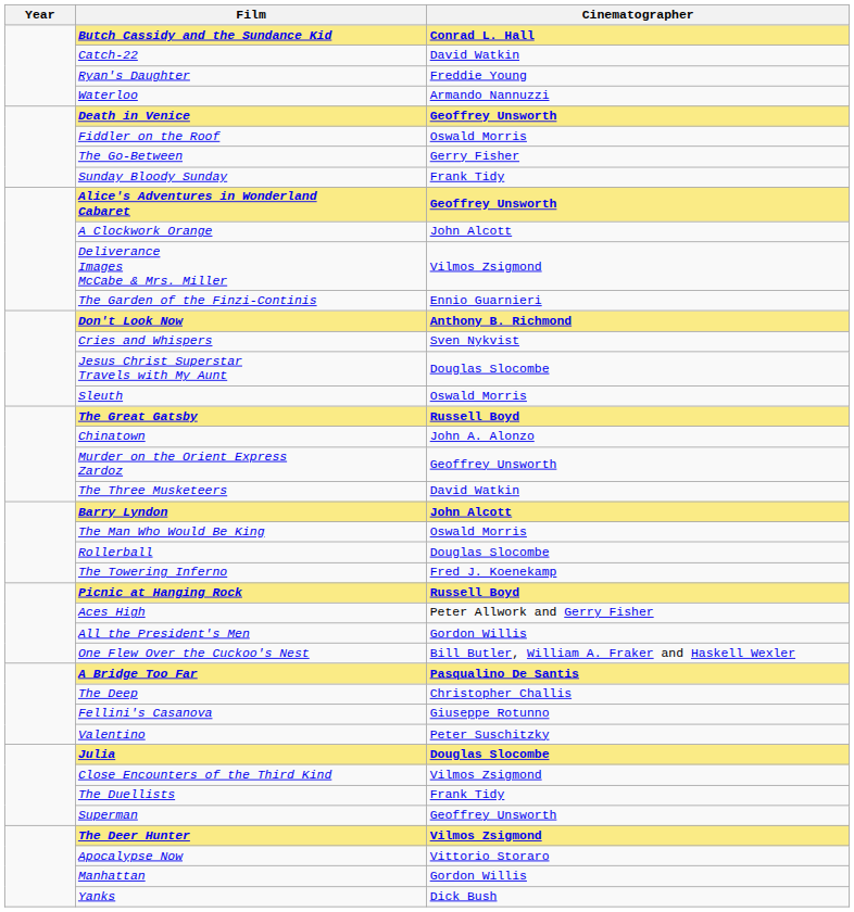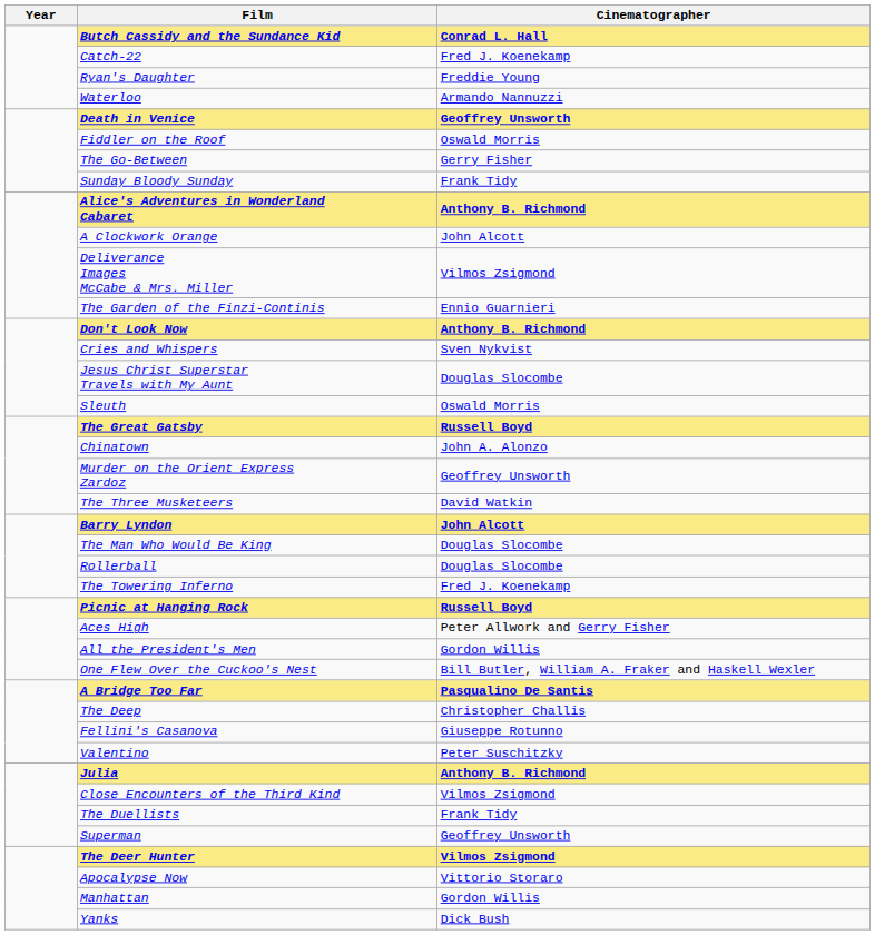 <table class="wikitable" style="width:100%;" cellpadding="5">
 <tr>
 <th style="width:5%;">Year</th>
 <th style="width:25%;">Film</th>
 <th style="width:30%;">Cinematographer</th>
 </tr>
 <tr>
 <td rowspan="4"></td>
 <td style="background:#FAEB86"><strong><em><a href='#'>Butch Cassidy and the Sundance Kid</a></em></strong></td>
 <td style="background:#FAEB86"><strong><a href='#'>Conrad L. Hall</a></strong></td>
 </tr>
 <tr>
 <td><em><a href='#'>Catch-22</a></em></td>
-<td><a href='#'>David Watkin</a></td>
+<td><a href='#'>Fred J. Koenekamp</a></td>
 </tr>
 <tr>
 <td><em><a href='#'>Ryan's Daughter</a></em></td>
 <td><a href='#'>Freddie Young</a></td>
 </tr>
 <tr>
 <td><em><a href='#'>Waterloo</a></em></td>
 <td><a href='#'>Armando Nannuzzi</a></td>
 </tr>
 <tr>
 <td rowspan="4"></td>
 <td style="background:#FAEB86"><strong><em><a href='#'>Death in Venice</a></em></strong></td>
 <td style="background:#FAEB86"><strong><a href='#'>Geoffrey Unsworth</a></strong></td>
 </tr>
 <tr>
 <td><em><a href='#'>Fiddler on the Roof</a></em></td>
 <td><a href='#'>Oswald Morris</a></td>
 </tr>
 <tr>
 <td><em><a href='#'>The Go-Between</a></em></td>
 <td><a href='#'>Gerry Fisher</a></td>
 </tr>
 <tr>
 <td><em><a href='#'>Sunday Bloody Sunday</a></em></td>
 <td><a href='#'>Frank Tidy</a></td>
 </tr>
 <tr>
 <td rowspan="4"></td>
 <td style="background:#FAEB86"><strong><em><a href='#'>Alice's Adventures in Wonderland</a></em></strong> <br> <strong><em><a href='#'>Cabaret</a></em></strong></td>
-<td style="background:#FAEB86"><strong><a href='#'>Geoffrey Unsworth</a> </strong></td>
+<td style="background:#FAEB86"><strong><a href='#'>Anthony B. Richmond</a></strong></td>
 </tr>
 <tr>
 <td><em><a href='#'>A Clockwork Orange</a></em></td>
 <td><a href='#'>John Alcott</a></td>
 </tr>
 <tr>
 <td><em><a href='#'>Deliverance</a></em> <br> <em><a href='#'>Images</a></em> <br> <em><a href='#'>McCabe & Mrs. Miller</a></em></td>
 <td><a href='#'>Vilmos Zsigmond</a> </td>
 </tr>
 <tr>
 <td><em><a href='#'>The Garden of the Finzi-Continis</a></em></td>
 <td><a href='#'>Ennio Guarnieri</a></td>
 </tr>
 <tr>
 <td rowspan="4"></td>
 <td style="background:#FAEB86"><strong><em><a href='#'>Don't Look Now</a></em></strong></td>
 <td style="background:#FAEB86"><strong><a href='#'>Anthony B. Richmond</a></strong></td>
 </tr>
 <tr>
 <td><em><a href='#'>Cries and Whispers</a></em></td>
 <td><a href='#'>Sven Nykvist</a></td>
 </tr>
 <tr>
 <td><em><a href='#'>Jesus Christ Superstar</a></em> <br> <em><a href='#'>Travels with My Aunt</a></em></td>
 <td><a href='#'>Douglas Slocombe</a> </td>
 </tr>
 <tr>
 <td><em><a href='#'>Sleuth</a></em></td>
 <td><a href='#'>Oswald Morris</a></td>
 </tr>
 <tr>
 <td rowspan="4"></td>
 <td style="background:#FAEB86"><strong><em><a href='#'>The Great Gatsby</a></em></strong></td>
 <td style="background:#FAEB86"><strong><a href='#'>Russell Boyd</a></strong></td>
 </tr>
 <tr>
 <td><em><a href='#'>Chinatown</a></em></td>
 <td><a href='#'>John A. Alonzo</a></td>
 </tr>
 <tr>
 <td><em><a href='#'>Murder on the Orient Express</a></em> <br> <em><a href='#'>Zardoz</a></em></td>
 <td><a href='#'>Geoffrey Unsworth</a> </td>
 </tr>
 <tr>
 <td><em><a href='#'>The Three Musketeers</a></em></td>
 <td><a href='#'>David Watkin</a></td>
 </tr>
 <tr>
 <td rowspan="4"></td>
 <td style="background:#FAEB86"><strong><em><a href='#'>Barry Lyndon</a></em></strong></td>
 <td style="background:#FAEB86"><strong><a href='#'>John Alcott</a></strong></td>
 </tr>
 <tr>
 <td><em><a href='#'>The Man Who Would Be King</a></em></td>
-<td><a href='#'>Oswald Morris</a></td>
+<td><a href='#'>Douglas Slocombe</a> </td>
 </tr>
 <tr>
 <td><em><a href='#'>Rollerball</a></em></td>
 <td><a href='#'>Douglas Slocombe</a></td>
 </tr>
 <tr>
 <td><em><a href='#'>The Towering Inferno</a></em></td>
 <td><a href='#'>Fred J. Koenekamp</a></td>
 </tr>
 <tr>
 <td rowspan="4"></td>
 <td style="background:#FAEB86"><strong><em><a href='#'>Picnic at Hanging Rock</a></em></strong></td>
 <td style="background:#FAEB86"><strong><a href='#'>Russell Boyd</a></strong></td>
 </tr>
 <tr>
 <td><em><a href='#'>Aces High</a></em></td>
 <td>Peter Allwork and <a href='#'>Gerry Fisher</a></td>
 </tr>
 <tr>
 <td><em><a href='#'>All the President's Men</a></em></td>
 <td><a href='#'>Gordon Willis</a></td>
 </tr>
 <tr>
 <td><em><a href='#'>One Flew Over the Cuckoo's Nest</a></em></td>
 <td><a href='#'>Bill Butler</a>, <a href='#'>William A. Fraker</a> and <a href='#'>Haskell Wexler</a></td>
 </tr>
 <tr>
 <td rowspan="4"></td>
 <td style="background:#FAEB86"><strong><em><a href='#'>A Bridge Too Far</a></em></strong></td>
 <td style="background:#FAEB86"><strong><a href='#'>Pasqualino De Santis</a></strong></td>
 </tr>
 <tr>
 <td><em><a href='#'>The Deep</a></em></td>
 <td><a href='#'>Christopher Challis</a></td>
 </tr>
 <tr>
 <td><em><a href='#'>Fellini's Casanova</a></em></td>
 <td><a href='#'>Giuseppe Rotunno</a></td>
 </tr>
 <tr>
 <td><em><a href='#'>Valentino</a></em></td>
 <td><a href='#'>Peter Suschitzky</a></td>
 </tr>
 <tr>
 <td rowspan="4"></td>
 <td style="background:#FAEB86"><strong><em><a href='#'>Julia</a></em></strong></td>
-<td style="background:#FAEB86"><strong><a href='#'>Douglas Slocombe</a></strong></td>
+<td style="background:#FAEB86"><strong><a href='#'>Anthony B. Richmond</a></strong></td>
 </tr>
 <tr>
 <td><em><a href='#'>Close Encounters of the Third Kind</a></em></td>
 <td><a href='#'>Vilmos Zsigmond</a></td>
 </tr>
 <tr>
 <td><em><a href='#'>The Duellists</a></em></td>
 <td><a href='#'>Frank Tidy</a></td>
 </tr>
 <tr>
 <td><em><a href='#'>Superman</a></em></td>
 <td><a href='#'>Geoffrey Unsworth</a></td>
 </tr>
 <tr>
 <td rowspan="4"></td>
 <td style="background:#FAEB86"><strong><em><a href='#'>The Deer Hunter</a></em></strong></td>
 <td style="background:#FAEB86"><strong><a href='#'>Vilmos Zsigmond</a></strong></td>
 </tr>
 <tr>
 <td><em><a href='#'>Apocalypse Now</a></em></td>
 <td><a href='#'>Vittorio Storaro</a></td>
 </tr>
 <tr>
 <td><em><a href='#'>Manhattan</a></em></td>
 <td><a href='#'>Gordon Willis</a></td>
 </tr>
 <tr>
 <td><em><a href='#'>Yanks</a></em></td>
 <td><a href='#'>Dick Bush</a></td>
 </tr>
 </table>
